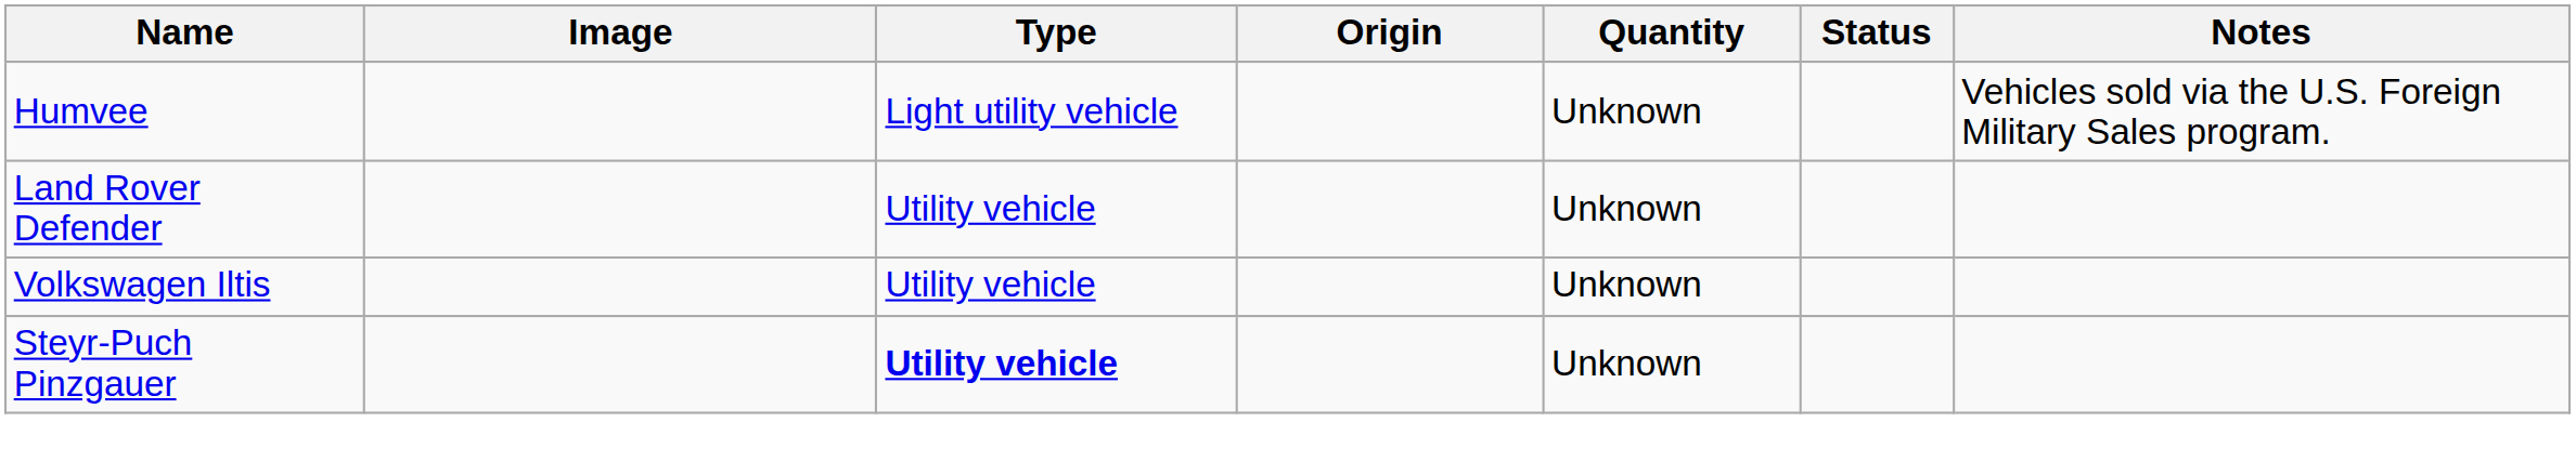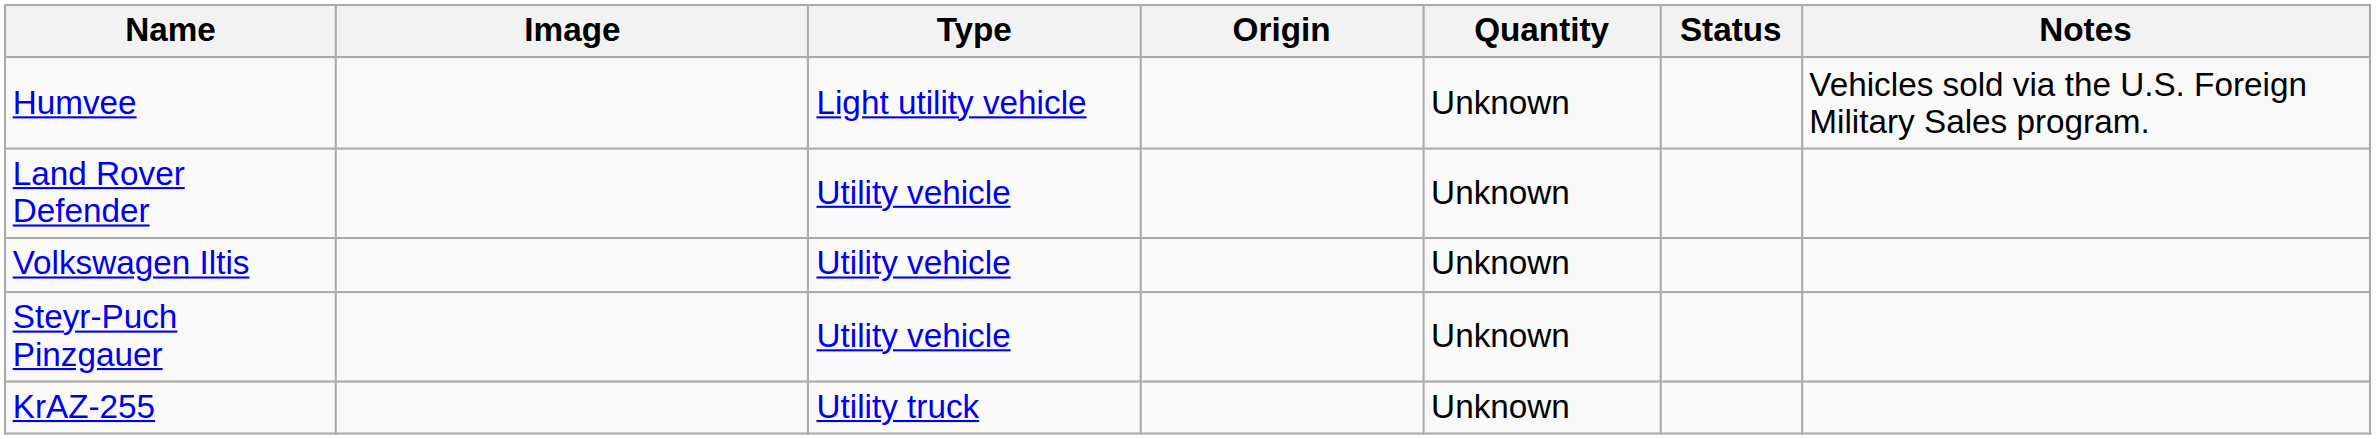 <table class="wikitable" style="width:90%;">
 <tr>
 <th width=14%>Name</th>
 <th width=20%>Image</th>
 <th width=14%>Type</th>
 <th width=12%>Origin</th>
 <th width=10%>Quantity</th>
 <th width=06%>Status</th>
 <th width=24%>Notes</th>
 </tr>
 <tr>
 <td><a href='#'>Humvee</a></td>
 <td></td>
 <td><a href='#'>Light utility vehicle</a></td>
 <td></td>
 <td>Unknown</td>
 <td></td>
 <td>Vehicles sold via the U.S. Foreign Military Sales program.</td>
 </tr>
 <tr>
 <td><a href='#'>Land Rover Defender</a></td>
 <td></td>
 <td><a href='#'>Utility vehicle</a></td>
 <td></td>
 <td>Unknown</td>
 <td></td>
 <td></td>
 </tr>
 <tr>
 <td><a href='#'>Volkswagen Iltis</a></td>
 <td></td>
 <td><a href='#'>Utility vehicle</a></td>
 <td></td>
 <td>Unknown</td>
 <td></td>
 <td></td>
 </tr>
 <tr>
 <td><a href='#'>Steyr-Puch Pinzgauer</a></td>
 <td></td>
-<td><strong><a href='#'>Utility vehicle</a></strong></td>
+<td><a href='#'>Utility vehicle</a></td>
+<td></td>
+<td>Unknown</td>
+<td></td>
+<td></td>
+</tr>
+<tr>
+<td><a href='#'>KrAZ-255</a></td>
+<td></td>
+<td><a href='#'>Utility truck</a></td>
 <td></td>
 <td>Unknown</td>
 <td></td>
 <td></td>
 </tr>
 </table>
